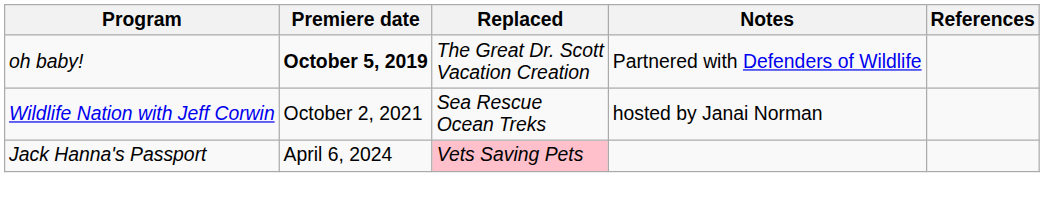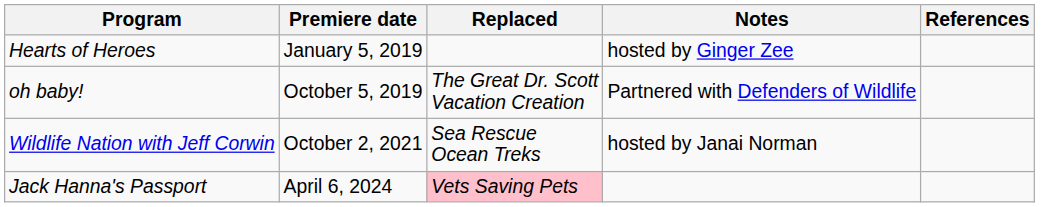 <table class="wikitable">
 <tr>
 <th>Program</th>
 <th>Premiere date</th>
 <th>Replaced</th>
 <th>Notes</th>
 <th>References</th>
 </tr>
 <tr>
+<td><em>Hearts of Heroes</em></td>
+<td>January 5, 2019</td>
+<td></td>
+<td>hosted by <a href='#'>Ginger Zee</a></td>
+<td></td>
+</tr>
+<tr>
 <td><em>oh baby!</em></td>
-<td><strong>October 5, 2019</strong></td>
+<td>October 5, 2019</td>
 <td><em>The Great Dr. Scott</em><br><em>Vacation Creation</em></td>
 <td>Partnered with <a href='#'>Defenders of Wildlife</a></td>
 <td></td>
 </tr>
 <tr>
 <td><em><a href='#'>Wildlife Nation with Jeff Corwin</a></em></td>
 <td>October 2, 2021</td>
 <td><em>Sea Rescue</em><br><em>Ocean Treks</em></td>
 <td>hosted by Janai Norman</td>
 <td></td>
 </tr>
 <tr>
 <td><em>Jack Hanna's Passport</em></td>
 <td>April 6, 2024</td>
 <td style="background: pink;"><em>Vets Saving Pets</em></td>
 <td></td>
 <td></td>
 </tr>
 </table>
